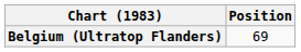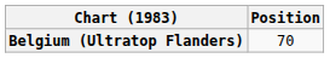 <table class="wikitable plainrowheaders" style="text-align:center">
 <tr>
 <th scope="col">Chart (1983)</th>
 <th scope="col">Position</th>
 </tr>
 <tr>
 <th scope="row">Belgium (Ultratop Flanders)</th>
-<td>69</td>
+<td>70</td>
 </tr>
 </table>
